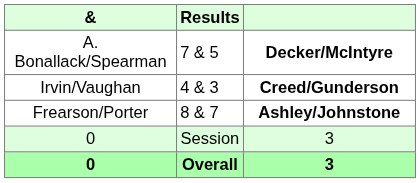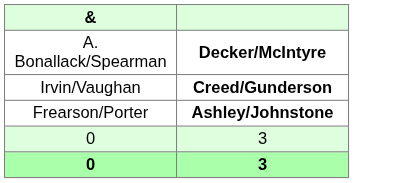 <table border="1" cellpadding="3" style="border-collapse: collapse; text-align:center;">
 <tr style="background:#ddffdd;">
 <th width=160> & </th>
-<th>Results</th>
 <th width=160></th>
 </tr>
 <tr>
 <td>A. Bonallack/Spearman</td>
-<td align=left> 7 & 5</td>
 <td><strong>Decker/McIntyre</strong></td>
 </tr>
 <tr>
 <td>Irvin/Vaughan</td>
-<td align=left> 4 & 3</td>
 <td><strong>Creed/Gunderson</strong></td>
 </tr>
 <tr>
 <td>Frearson/Porter</td>
-<td align=left> 8 & 7</td>
 <td><strong>Ashley/Johnstone</strong></td>
 </tr>
 <tr style="background:#ddffdd;">
 <td>0</td>
-<td>Session</td>
 <td>3</td>
 </tr>
 <tr style="background:#aaffaa;">
 <th>0</th>
-<th>Overall</th>
 <th>3</th>
 </tr>
 </table>
